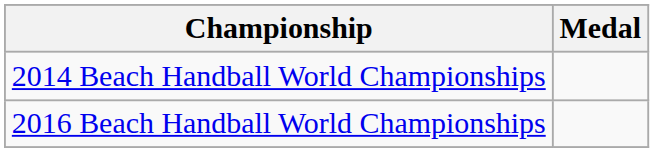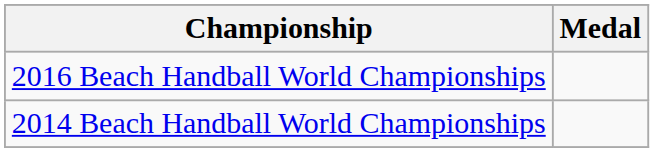 <table class="wikitable">
 <tr>
 <th>Championship</th>
 <th>Medal</th>
 </tr>
 <tr>
+<td><a href='#'>2016 Beach Handball World Championships</a></td>
+<td></td>
+</tr>
+<tr>
 <td><a href='#'>2014 Beach Handball World Championships</a></td>
 <td></td>
 </tr>
-<tr>
-<td><a href='#'>2016 Beach Handball World Championships</a></td>
-<td></td>
-</tr>
 </table>
